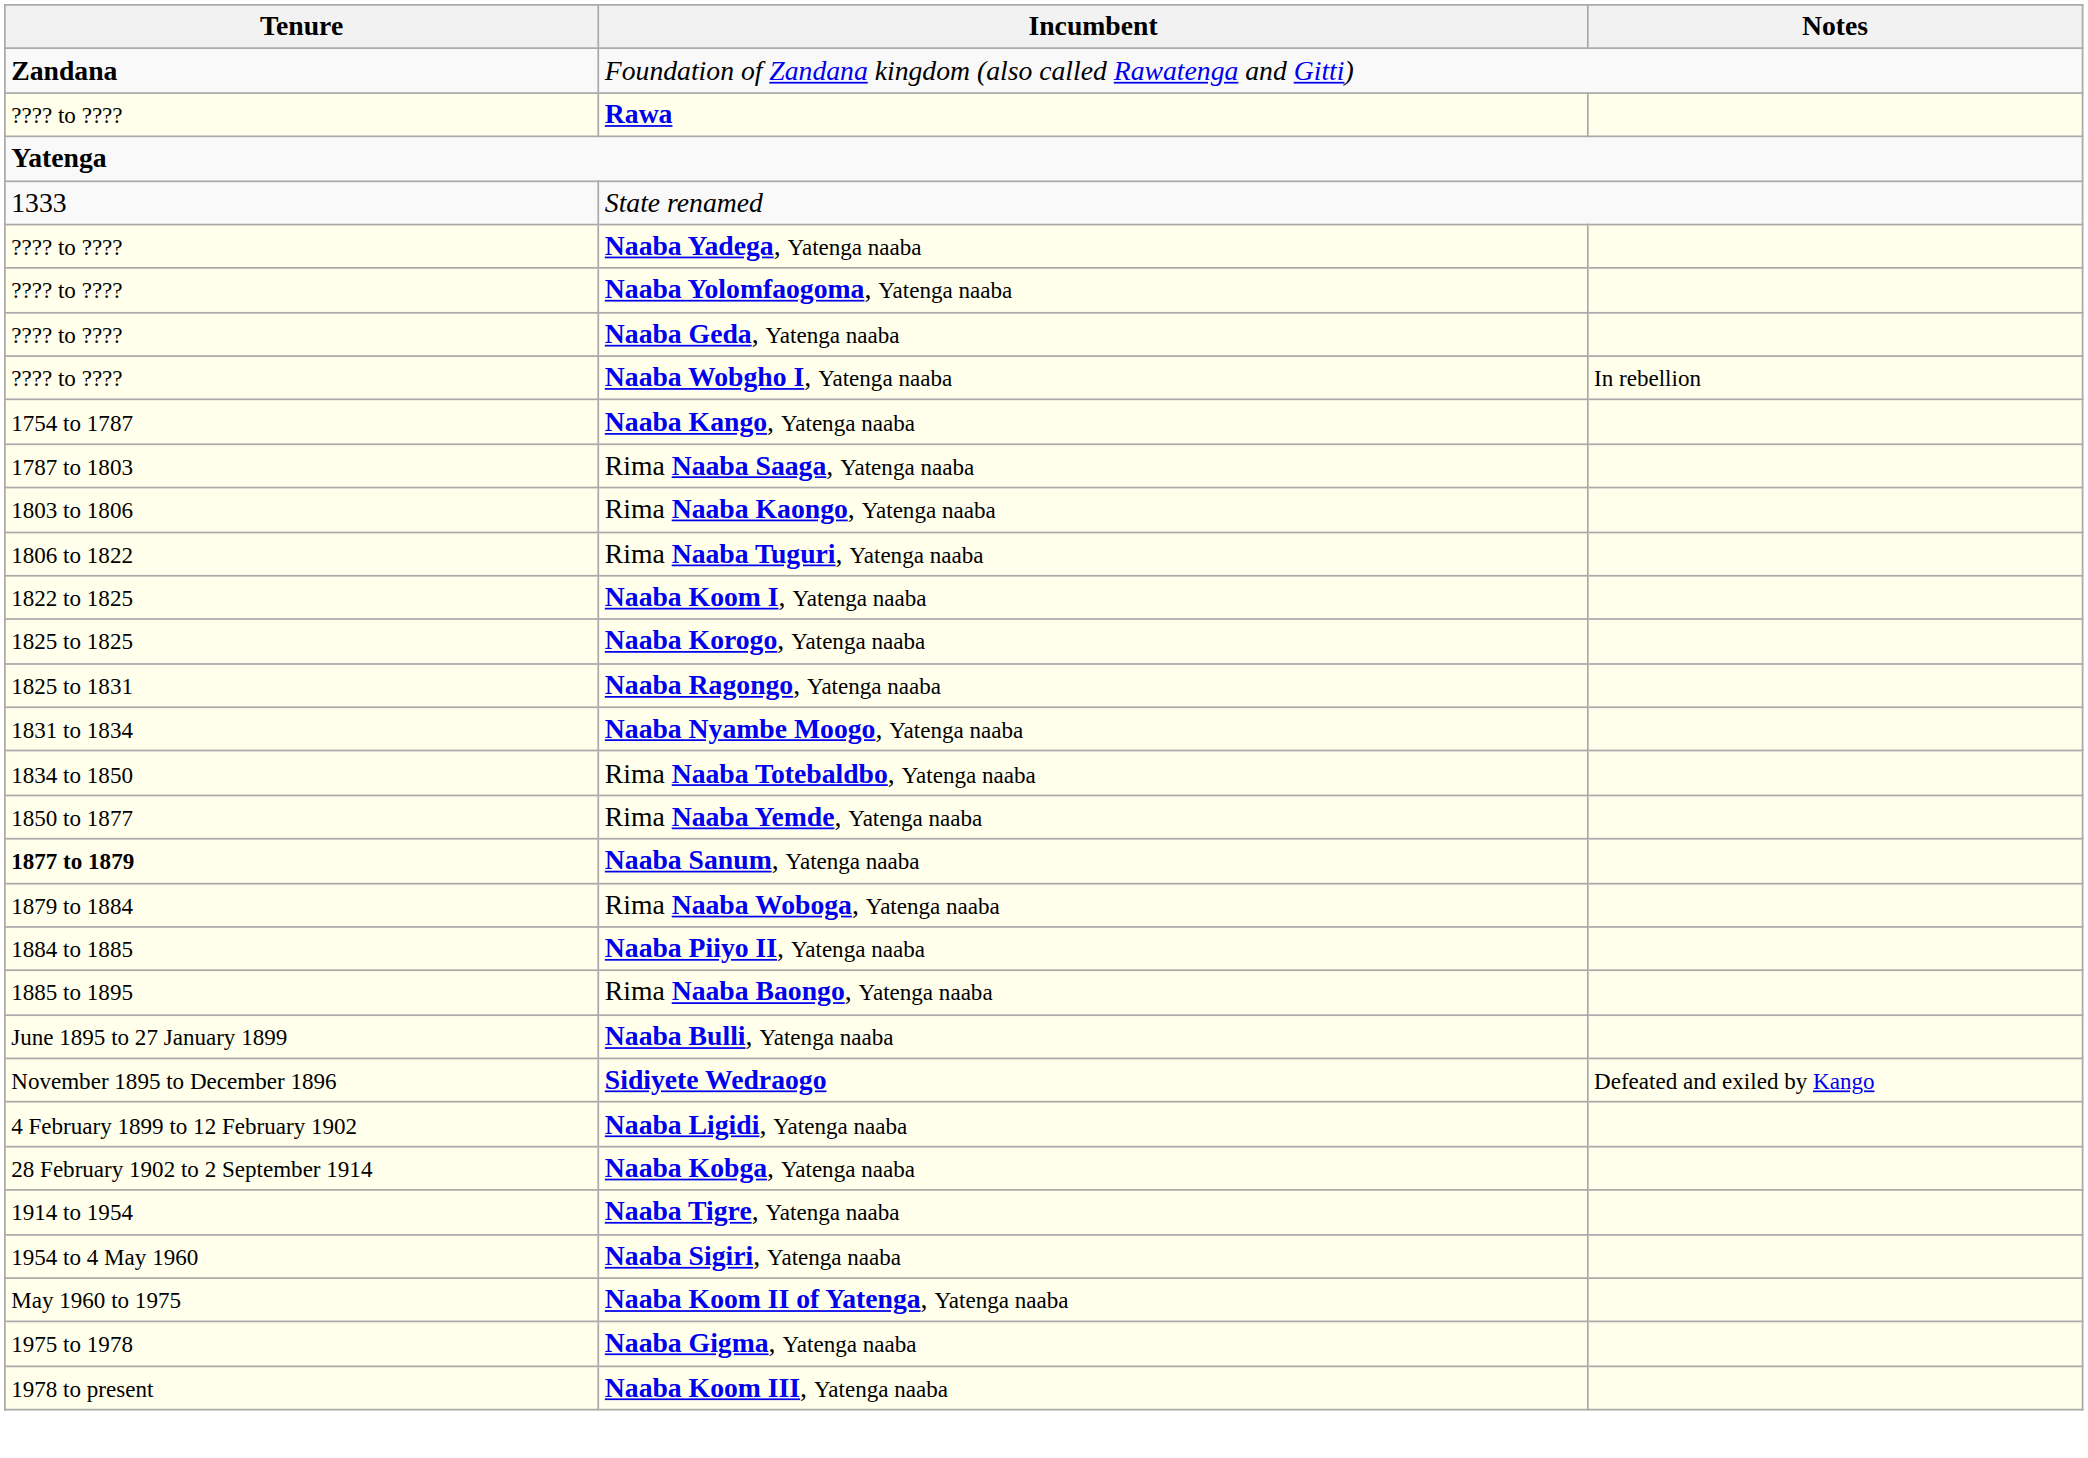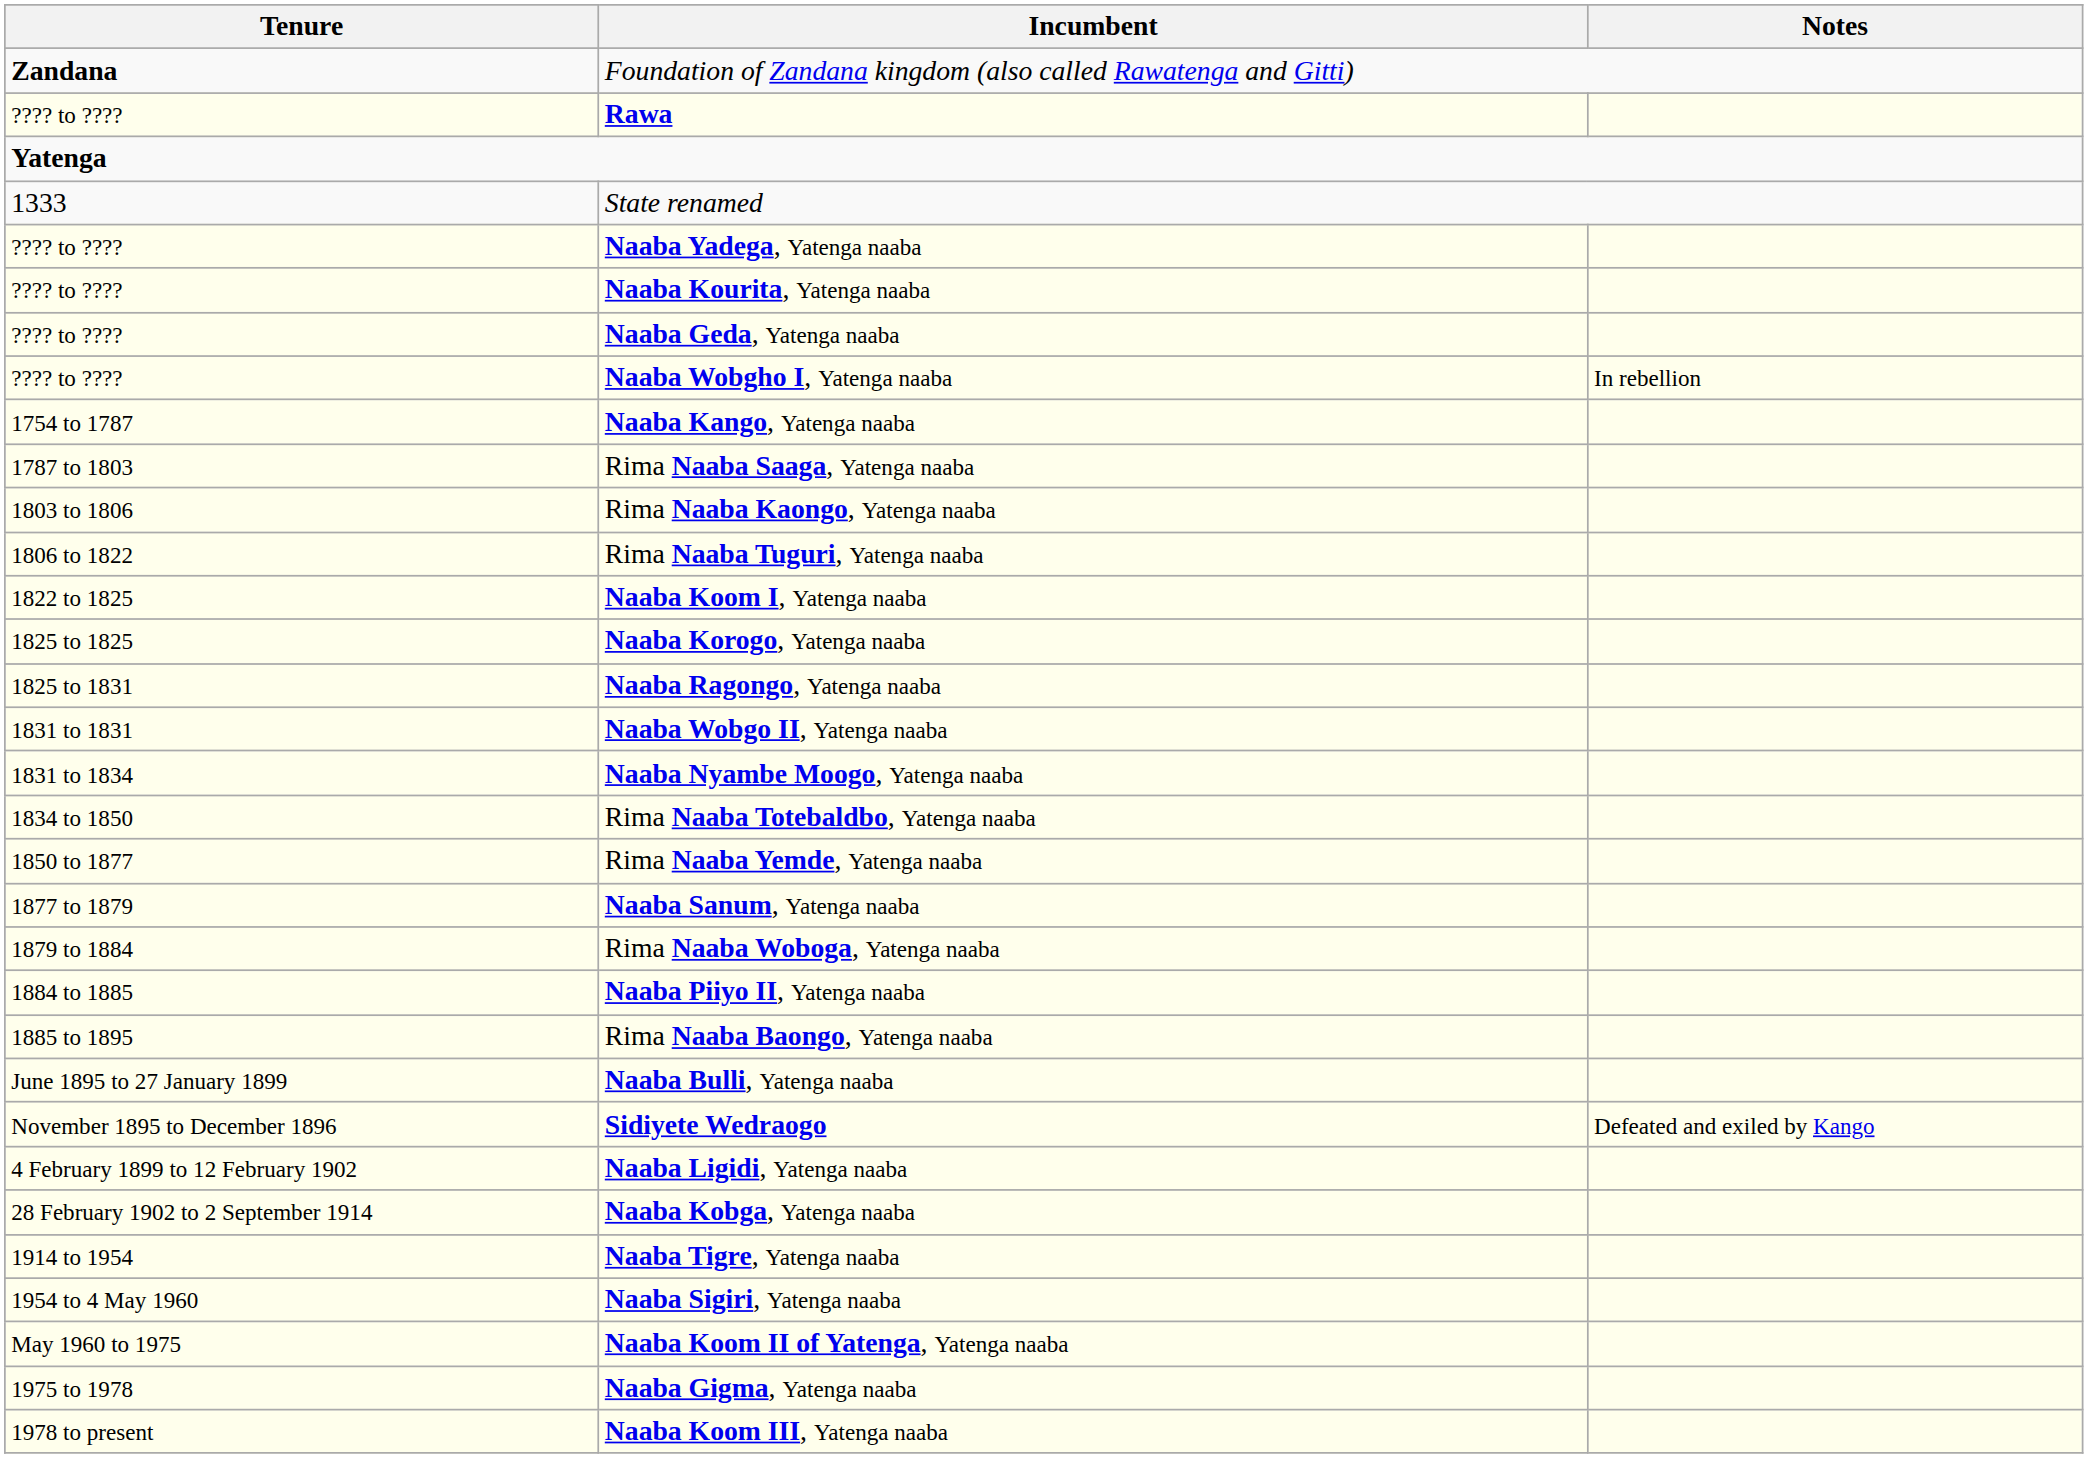 <table class="wikitable">
 <tr align=left>
 <th width="18%">Tenure</th>
 <th width="30%">Incumbent</th>
 <th width="15%">Notes</th>
 </tr>
 <tr valign=top>
 <td><strong>Zandana</strong></td>
 <td colspan="2"><em>Foundation of <a href='#'>Zandana</a> kingdom (also called <a href='#'>Rawatenga</a> and <a href='#'>Gitti</a>)</em></td>
 </tr>
 <tr valign=top bgcolor="#ffffec">
 <td><small>???? to ????</small></td>
 <td><strong><a href='#'>Rawa</a></strong></td>
 <td> </td>
 </tr>
 <tr valign=top>
 <td colspan="3"><strong>Yatenga</strong></td>
 </tr>
 <tr valign=top>
 <td>1333</td>
 <td colspan="2"><em>State renamed</em></td>
 </tr>
 <tr valign=top bgcolor="#ffffec">
 <td><small>???? to ????</small></td>
 <td><strong><a href='#'>Naaba Yadega</a></strong>, <small>Yatenga naaba</small></td>
 <td> </td>
 </tr>
 <tr valign=top bgcolor="#ffffec">
 <td><small>???? to ????</small></td>
-<td><strong><a href='#'>Naaba Yolomfaogoma</a></strong>, <small>Yatenga naaba</small></td>
+<td><strong><a href='#'>Naaba Kourita</a></strong>, <small>Yatenga naaba</small></td>
 <td> </td>
 </tr>
 <tr valign=top bgcolor="#ffffec">
 <td><small>???? to ????</small></td>
 <td><strong><a href='#'>Naaba Geda</a></strong>, <small>Yatenga naaba</small></td>
 <td> </td>
 </tr>
 <tr valign=top bgcolor="#ffffec">
 <td><small>???? to ????</small></td>
 <td><strong><a href='#'>Naaba Wobgho I</a></strong>, <small>Yatenga naaba</small></td>
 <td><small>In rebellion</small></td>
 </tr>
 <tr valign=top bgcolor="#ffffec">
 <td><small>1754 to 1787</small></td>
 <td><strong><a href='#'>Naaba Kango</a></strong>, <small>Yatenga naaba</small></td>
 <td> </td>
 </tr>
 <tr valign=top bgcolor="#ffffec">
 <td><small>1787 to 1803</small></td>
 <td>Rima <strong><a href='#'>Naaba Saaga</a></strong>, <small>Yatenga naaba</small></td>
 <td> </td>
 </tr>
 <tr valign=top bgcolor="#ffffec">
 <td><small>1803 to 1806</small></td>
 <td>Rima <strong><a href='#'>Naaba Kaongo</a></strong>, <small>Yatenga naaba</small></td>
 <td> </td>
 </tr>
 <tr valign=top bgcolor="#ffffec">
 <td><small>1806 to 1822</small></td>
 <td>Rima <strong><a href='#'>Naaba Tuguri</a></strong>, <small>Yatenga naaba</small></td>
 <td> </td>
 </tr>
 <tr valign=top bgcolor="#ffffec">
 <td><small>1822 to 1825</small></td>
 <td><strong><a href='#'>Naaba Koom I</a></strong>, <small>Yatenga naaba</small></td>
 <td> </td>
 </tr>
 <tr valign=top bgcolor="#ffffec">
 <td><small>1825 to 1825</small></td>
 <td><strong><a href='#'>Naaba Korogo</a></strong>, <small>Yatenga naaba</small></td>
 <td> </td>
 </tr>
 <tr valign=top bgcolor="#ffffec">
 <td><small>1825 to 1831</small></td>
 <td><strong><a href='#'>Naaba Ragongo</a></strong>, <small>Yatenga naaba</small></td>
 <td> </td>
 </tr>
 <tr valign=top bgcolor="#ffffec">
+<td><small>1831 to 1831</small></td>
+<td><strong><a href='#'>Naaba Wobgo II</a></strong>, <small>Yatenga naaba</small></td>
+<td> </td>
+</tr>
+<tr valign=top bgcolor="#ffffec">
 <td><small>1831 to 1834</small></td>
 <td><strong><a href='#'>Naaba Nyambe Moogo</a></strong>, <small>Yatenga naaba</small></td>
 <td> </td>
 </tr>
 <tr valign=top bgcolor="#ffffec">
 <td><small>1834 to 1850</small></td>
 <td>Rima <strong><a href='#'>Naaba Totebaldbo</a></strong>, <small>Yatenga naaba</small></td>
 <td> </td>
 </tr>
 <tr valign=top bgcolor="#ffffec">
 <td><small>1850 to 1877</small></td>
 <td>Rima <strong><a href='#'>Naaba Yemde</a></strong>, <small>Yatenga naaba</small></td>
 <td> </td>
 </tr>
 <tr valign=top bgcolor="#ffffec">
-<td><strong><small>1877 to 1879</small></strong></td>
+<td><small>1877 to 1879</small></td>
 <td><strong><a href='#'>Naaba Sanum</a></strong>, <small>Yatenga naaba</small></td>
 <td> </td>
 </tr>
 <tr valign=top bgcolor="#ffffec">
 <td><small>1879 to 1884</small></td>
 <td>Rima <strong><a href='#'>Naaba Woboga</a></strong>, <small>Yatenga naaba</small></td>
 <td> </td>
 </tr>
 <tr valign=top bgcolor="#ffffec">
 <td><small>1884 to 1885</small></td>
 <td><strong><a href='#'>Naaba Piiyo II</a></strong>, <small>Yatenga naaba</small></td>
 <td> </td>
 </tr>
 <tr valign=top bgcolor="#ffffec">
 <td><small>1885 to 1895</small></td>
 <td>Rima <strong><a href='#'>Naaba Baongo</a></strong>, <small>Yatenga naaba</small></td>
 <td> </td>
 </tr>
 <tr valign=top bgcolor="#ffffec">
 <td><small>June 1895 to 27 January 1899</small></td>
 <td><strong><a href='#'>Naaba Bulli</a></strong>, <small>Yatenga naaba</small></td>
 <td> </td>
 </tr>
 <tr valign=top bgcolor="#ffffec">
 <td><small>November 1895 to December 1896</small></td>
 <td><strong><a href='#'>Sidiyete Wedraogo</a></strong></td>
 <td><small>Defeated and exiled by <a href='#'>Kango</a></small></td>
 </tr>
 <tr valign=top bgcolor="#ffffec">
 <td><small>4 February 1899 to 12 February 1902</small></td>
 <td><strong><a href='#'>Naaba Ligidi</a></strong>, <small>Yatenga naaba</small></td>
 <td> </td>
 </tr>
 <tr valign=top bgcolor="#ffffec">
 <td><small>28 February 1902 to 2 September 1914</small></td>
 <td><strong><a href='#'>Naaba Kobga</a></strong>, <small>Yatenga naaba</small></td>
 <td> </td>
 </tr>
 <tr valign=top bgcolor="#ffffec">
 <td><small>1914 to 1954</small></td>
 <td><strong><a href='#'>Naaba Tigre</a></strong>, <small>Yatenga naaba</small></td>
 <td> </td>
 </tr>
 <tr valign=top bgcolor="#ffffec">
 <td><small>1954 to 4 May 1960</small></td>
 <td><strong><a href='#'>Naaba Sigiri</a></strong>, <small>Yatenga naaba</small></td>
 <td> </td>
 </tr>
 <tr valign=top bgcolor="#ffffec">
 <td><small>May 1960 to 1975</small></td>
 <td><strong><a href='#'>Naaba Koom II of Yatenga</a></strong>, <small>Yatenga naaba</small></td>
 <td> </td>
 </tr>
 <tr valign=top bgcolor="#ffffec">
 <td><small>1975 to 1978</small></td>
 <td><strong><a href='#'>Naaba Gigma</a></strong>, <small>Yatenga naaba</small></td>
 <td> </td>
 </tr>
 <tr valign=top bgcolor="#ffffec">
 <td><small>1978 to present</small></td>
 <td><strong><a href='#'>Naaba Koom III</a></strong>, <small>Yatenga naaba</small></td>
 <td> </td>
 </tr>
 </table>
